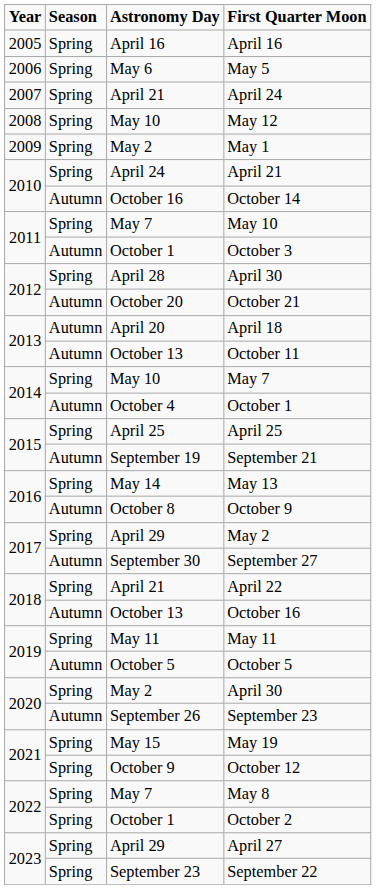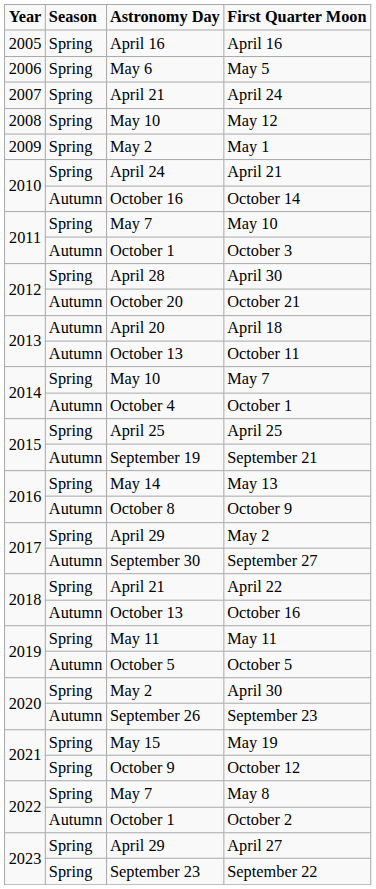 <table class="wikitable" style="margin: 1em auto 1em auto;">
 <tr>
 <td><strong>Year</strong></td>
 <td><strong>Season</strong></td>
 <td><strong>Astronomy Day</strong></td>
 <td><strong>First Quarter Moon</strong></td>
 </tr>
 <tr>
 <td style="text-align:center;">2005</td>
 <td>Spring</td>
 <td>April 16</td>
 <td>April 16</td>
 </tr>
 <tr>
 <td style="text-align:center;">2006</td>
 <td>Spring</td>
 <td>May 6</td>
 <td>May 5</td>
 </tr>
 <tr>
 <td style="text-align:center;">2007</td>
 <td>Spring</td>
 <td>April 21</td>
 <td>April 24</td>
 </tr>
 <tr>
 <td style="text-align:center;">2008</td>
 <td>Spring</td>
 <td>May 10</td>
 <td>May 12</td>
 </tr>
 <tr>
 <td style="text-align:center;">2009</td>
 <td>Spring</td>
 <td>May 2</td>
 <td>May 1</td>
 </tr>
 <tr>
 <td rowspan="2" style="text-align:center;">2010</td>
 <td>Spring</td>
 <td>April 24</td>
 <td>April 21</td>
 </tr>
 <tr>
 <td>Autumn</td>
 <td>October 16</td>
 <td>October 14</td>
 </tr>
 <tr>
 <td rowspan="2" style="text-align:center;">2011</td>
 <td>Spring</td>
 <td>May 7</td>
 <td>May 10</td>
 </tr>
 <tr>
 <td>Autumn</td>
 <td>October 1</td>
 <td>October 3</td>
 </tr>
 <tr>
 <td rowspan="2" style="text-align:center;">2012</td>
 <td>Spring</td>
 <td>April 28</td>
 <td>April 30</td>
 </tr>
 <tr>
 <td>Autumn</td>
 <td>October 20</td>
 <td>October 21</td>
 </tr>
 <tr>
 <td rowspan="2" style="text-align:center;">2013</td>
 <td>Autumn</td>
 <td>April 20</td>
 <td>April 18</td>
 </tr>
 <tr>
 <td>Autumn</td>
 <td>October 13</td>
 <td>October 11</td>
 </tr>
 <tr>
 <td rowspan="2" style="text-align:center;">2014</td>
 <td>Spring</td>
 <td>May 10</td>
 <td>May 7</td>
 </tr>
 <tr>
 <td>Autumn</td>
 <td>October 4</td>
 <td>October 1</td>
 </tr>
 <tr>
 <td rowspan="2">2015</td>
 <td>Spring</td>
 <td>April 25</td>
 <td>April 25</td>
 </tr>
 <tr>
 <td>Autumn</td>
 <td>September 19</td>
 <td>September 21</td>
 </tr>
 <tr>
 <td rowspan="2">2016</td>
 <td>Spring</td>
 <td>May 14</td>
 <td>May 13</td>
 </tr>
 <tr>
 <td>Autumn</td>
 <td>October 8</td>
 <td>October 9</td>
 </tr>
 <tr>
 <td rowspan="2">2017</td>
 <td>Spring</td>
 <td>April 29</td>
 <td>May 2</td>
 </tr>
 <tr>
 <td>Autumn</td>
 <td>September 30</td>
 <td>September 27</td>
 </tr>
 <tr>
 <td rowspan="2">2018</td>
 <td>Spring</td>
 <td>April 21</td>
 <td>April 22</td>
 </tr>
 <tr>
 <td>Autumn</td>
 <td>October 13</td>
 <td>October 16</td>
 </tr>
 <tr>
 <td rowspan="2">2019</td>
 <td>Spring</td>
 <td>May 11</td>
 <td>May 11</td>
 </tr>
 <tr>
 <td>Autumn</td>
 <td>October 5</td>
 <td>October 5</td>
 </tr>
 <tr>
 <td rowspan="2">2020</td>
 <td>Spring</td>
 <td>May 2</td>
 <td>April 30</td>
 </tr>
 <tr>
 <td>Autumn</td>
 <td>September 26</td>
 <td>September 23</td>
 </tr>
 <tr>
 <td rowspan="2">2021</td>
 <td>Spring</td>
 <td>May 15</td>
 <td>May 19</td>
 </tr>
 <tr>
 <td>Spring</td>
 <td>October 9</td>
 <td>October 12</td>
 </tr>
 <tr>
 <td rowspan="2">2022</td>
 <td>Spring</td>
 <td>May 7</td>
 <td>May 8</td>
 </tr>
 <tr>
-<td>Spring</td>
+<td>Autumn</td>
 <td>October 1</td>
 <td>October 2</td>
 </tr>
 <tr>
 <td rowspan="2">2023</td>
 <td>Spring</td>
 <td>April 29</td>
 <td>April 27</td>
 </tr>
 <tr>
 <td>Spring</td>
 <td>September 23</td>
 <td>September 22</td>
 </tr>
 </table>
